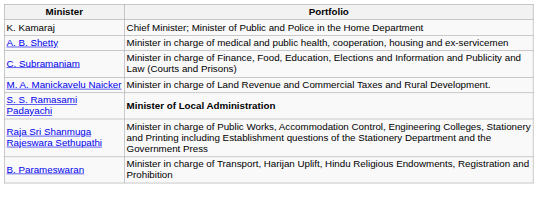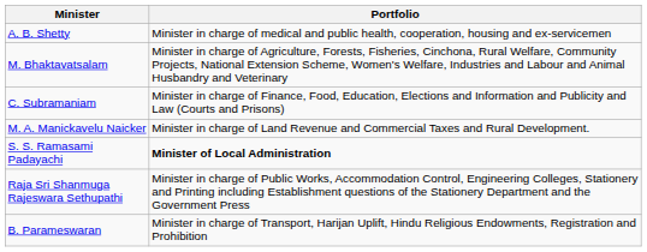 <table class="wikitable">
 <tr>
 <th>Minister</th>
 <th>Portfolio</th>
 </tr>
 <tr>
-<td>K. Kamaraj</td>
-<td>Chief Minister; Minister of Public and Police in the Home Department</td>
+<td><a href='#'>A. B. Shetty</a></td>
+<td>Minister in charge of medical and public health, cooperation, housing and ex-servicemen</td>
 </tr>
 <tr>
-<td><a href='#'>A. B. Shetty</a></td>
-<td>Minister in charge of medical and public health, cooperation, housing and ex-servicemen</td>
+<td><a href='#'>M. Bhaktavatsalam</a></td>
+<td>Minister in charge of Agriculture, Forests, Fisheries, Cinchona, Rural Welfare, Community Projects, National Extension Scheme, Women's Welfare, Industries and Labour and Animal Husbandry and Veterinary</td>
 </tr>
 <tr>
 <td><a href='#'>C. Subramaniam</a></td>
 <td>Minister in charge of Finance, Food, Education, Elections and Information and Publicity and Law (Courts and Prisons)</td>
 </tr>
 <tr>
 <td><a href='#'>M. A. Manickavelu Naicker</a></td>
 <td>Minister in charge of Land Revenue and Commercial Taxes and Rural Development.</td>
 </tr>
 <tr>
 <td><a href='#'>S. S. Ramasami Padayachi</a></td>
 <td><strong>Minister of Local Administration</strong></td>
 </tr>
 <tr>
 <td><a href='#'>Raja Sri Shanmuga Rajeswara Sethupathi</a></td>
 <td>Minister in charge of Public Works, Accommodation Control, Engineering Colleges, Stationery and Printing including Establishment questions of the Stationery Department and the Government Press</td>
 </tr>
 <tr>
 <td><a href='#'>B. Parameswaran</a></td>
 <td>Minister in charge of Transport, Harijan Uplift, Hindu Religious Endowments, Registration and Prohibition</td>
 </tr>
 </table>
